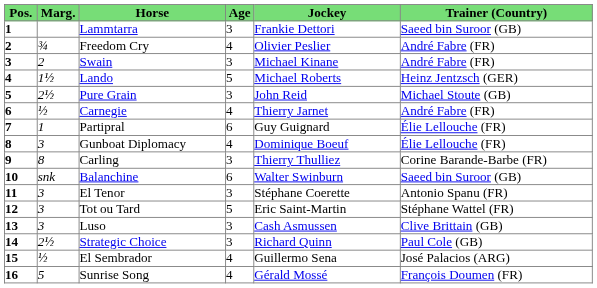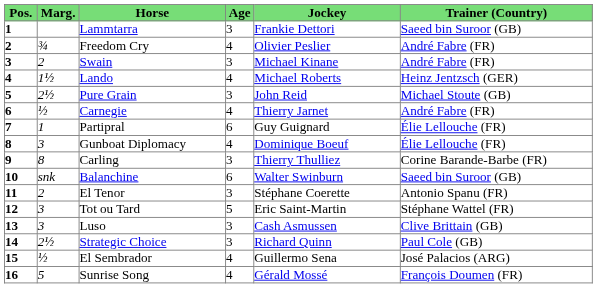 <table class = "sortable" | border="1" cellpadding="0" style="border-collapse: collapse; font-size:90%">
 <tr style="background:#7d7; text-align:center;">
 <th style="width:35px;"><strong>Pos.</strong></th>
 <th style="width:45px;"><strong>Marg.</strong></th>
 <th style="width:160px;"><strong>Horse</strong></th>
 <th style="width:30px;"><strong>Age</strong></th>
 <th style="width:160px;"><strong>Jockey</strong></th>
 <th style="width:210px;"><strong>Trainer (Country)</strong></th>
 </tr>
 <tr>
 <td><strong>1</strong></td>
 <td></td>
 <td><a href='#'>Lammtarra</a></td>
 <td>3</td>
 <td><a href='#'>Frankie Dettori</a></td>
 <td><a href='#'>Saeed bin Suroor</a> (GB)</td>
 </tr>
 <tr>
 <td><strong>2</strong></td>
 <td><em>¾</em></td>
 <td>Freedom Cry</td>
 <td>4</td>
 <td><a href='#'>Olivier Peslier</a></td>
 <td><a href='#'>André Fabre</a> (FR)</td>
 </tr>
 <tr>
 <td><strong>3</strong></td>
 <td><em>2</em></td>
 <td><a href='#'>Swain</a></td>
 <td>3</td>
 <td><a href='#'>Michael Kinane</a></td>
 <td><a href='#'>André Fabre</a> (FR)</td>
 </tr>
 <tr>
 <td><strong>4</strong></td>
 <td><em>1½</em></td>
 <td><a href='#'>Lando</a></td>
-<td>5</td>
+<td>4</td>
 <td><a href='#'>Michael Roberts</a></td>
 <td><a href='#'>Heinz Jentzsch</a> (GER)</td>
 </tr>
 <tr>
 <td><strong>5</strong></td>
 <td><em>2½</em></td>
 <td><a href='#'>Pure Grain</a></td>
 <td>3</td>
 <td><a href='#'>John Reid</a></td>
 <td><a href='#'>Michael Stoute</a> (GB)</td>
 </tr>
 <tr>
 <td><strong>6</strong></td>
 <td><em>½</em></td>
 <td><a href='#'>Carnegie</a></td>
 <td>4</td>
 <td><a href='#'>Thierry Jarnet</a></td>
 <td><a href='#'>André Fabre</a> (FR)</td>
 </tr>
 <tr>
 <td><strong>7</strong></td>
 <td><em>1</em></td>
 <td>Partipral</td>
 <td>6</td>
 <td>Guy Guignard</td>
 <td><a href='#'>Élie Lellouche</a> (FR)</td>
 </tr>
 <tr>
 <td><strong>8</strong></td>
 <td><em>3</em></td>
 <td>Gunboat Diplomacy</td>
 <td>4</td>
 <td><a href='#'>Dominique Boeuf</a></td>
 <td><a href='#'>Élie Lellouche</a> (FR)</td>
 </tr>
 <tr>
 <td><strong>9</strong></td>
 <td><em>8</em></td>
 <td>Carling</td>
 <td>3</td>
 <td><a href='#'>Thierry Thulliez</a></td>
 <td>Corine Barande-Barbe (FR)</td>
 </tr>
 <tr>
 <td><strong>10</strong></td>
 <td><em>snk</em></td>
 <td><a href='#'>Balanchine</a></td>
 <td>6</td>
 <td><a href='#'>Walter Swinburn</a></td>
 <td><a href='#'>Saeed bin Suroor</a> (GB)</td>
 </tr>
 <tr>
 <td><strong>11</strong></td>
-<td><em>3</em></td>
+<td><em>2</em></td>
 <td>El Tenor</td>
 <td>3</td>
 <td>Stéphane Coerette</td>
 <td>Antonio Spanu (FR)</td>
 </tr>
 <tr>
 <td><strong>12</strong></td>
 <td><em>3</em></td>
 <td>Tot ou Tard</td>
 <td>5</td>
 <td>Eric Saint-Martin</td>
 <td>Stéphane Wattel (FR)</td>
 </tr>
 <tr>
 <td><strong>13</strong></td>
 <td><em>3</em></td>
 <td>Luso</td>
 <td>3</td>
 <td><a href='#'>Cash Asmussen</a></td>
 <td><a href='#'>Clive Brittain</a> (GB)</td>
 </tr>
 <tr>
 <td><strong>14</strong></td>
 <td><em>2½</em></td>
 <td><a href='#'>Strategic Choice</a></td>
 <td>3</td>
 <td><a href='#'>Richard Quinn</a></td>
 <td><a href='#'>Paul Cole</a> (GB)</td>
 </tr>
 <tr>
 <td><strong>15</strong></td>
 <td><em>½</em></td>
 <td>El Sembrador</td>
 <td>4</td>
 <td>Guillermo Sena</td>
 <td>José Palacios (ARG)</td>
 </tr>
 <tr>
 <td><strong>16</strong></td>
 <td><em>5</em></td>
 <td>Sunrise Song</td>
 <td>4</td>
 <td><a href='#'>Gérald Mossé</a></td>
 <td><a href='#'>François Doumen</a> (FR)</td>
 </tr>
 </table>
